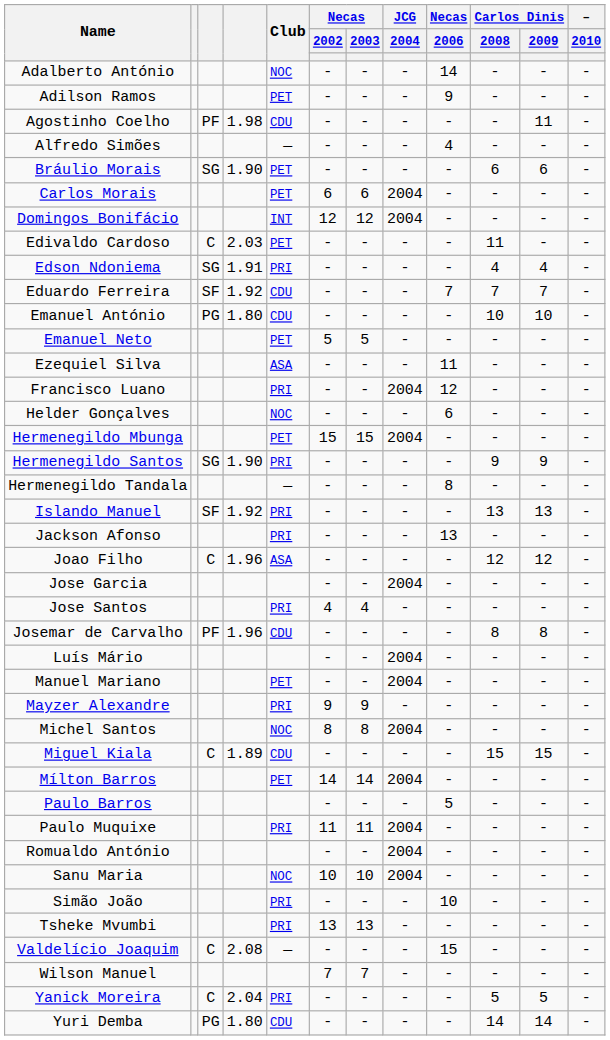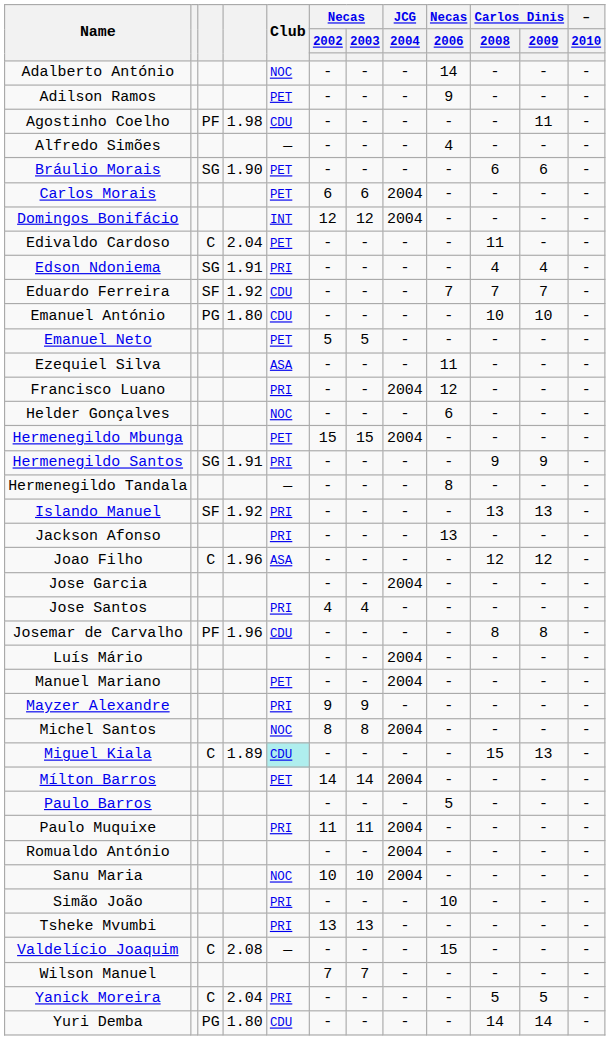 <table class="wikitable plainrowheaders sortable" style="text-align:center">
 <tr>
 <th scope="col" rowspan="3">Name</th>
 <th scope="col" rowspan="3"></th>
 <th scope="col" rowspan="3"></th>
 <th scope="col" rowspan="3"></th>
 <th scope="col" rowspan="3">Club</th>
 <th colspan="2"><small><a href='#'>Necas</a></small></th>
 <th colspan="1"><small><a href='#'>JCG</a></small></th>
 <th colspan="1"><small><a href='#'>Necas</a></small></th>
 <th colspan="2"><small><a href='#'>Carlos Dinis</a></small></th>
 <th colspan="1"><small>–</small></th>
 </tr>
 <tr>
 <th colspan="1"><small><a href='#'>2002</a></small></th>
 <th colspan="1"><small><a href='#'>2003</a></small></th>
 <th colspan="1"><small><a href='#'>2004</a></small></th>
 <th colspan="1"><small><a href='#'>2006</a></small></th>
 <th colspan="1"><small><a href='#'>2008</a></small></th>
 <th colspan="1"><small><a href='#'>2009</a></small></th>
 <th colspan="1"><small><a href='#'>2010</a></small></th>
 </tr>
 <tr>
 <th scope="col" rowspan="1"><small></small></th>
 <th scope="col" rowspan="1"><small></small></th>
 <th scope="col" rowspan="1"><small></small></th>
 <th scope="col" rowspan="1"><small></small></th>
 <th scope="col" rowspan="1"><small></small></th>
 <th scope="col" rowspan="1"><small></small></th>
 <th scope="col" rowspan="1"><small></small></th>
 </tr>
 <tr>
 <td>Adalberto António</td>
 <td></td>
 <td></td>
 <td></td>
 <td align=left><small> <a href='#'>NOC</a></small></td>
 <td>-</td>
 <td>-</td>
 <td>-</td>
 <td>14</td>
 <td>-</td>
 <td>-</td>
 <td>-</td>
 </tr>
 <tr>
 <td>Adilson Ramos</td>
 <td></td>
 <td></td>
 <td></td>
 <td align=left><small> <a href='#'>PET</a></small></td>
 <td>-</td>
 <td>-</td>
 <td>-</td>
 <td data-sort-value="09">9</td>
 <td>-</td>
 <td>-</td>
 <td>-</td>
 </tr>
 <tr>
 <td>Agostinho Coelho</td>
 <td></td>
 <td data-sort-value="4">PF</td>
 <td>1.98</td>
 <td align=left><small> <a href='#'>CDU</a></small></td>
 <td>-</td>
 <td>-</td>
 <td>-</td>
 <td>-</td>
 <td>-</td>
 <td>11</td>
 <td>-</td>
 </tr>
 <tr>
 <td>Alfredo Simões</td>
 <td></td>
 <td></td>
 <td></td>
 <td>—</td>
 <td>-</td>
 <td>-</td>
 <td>-</td>
 <td data-sort-value="04">4</td>
 <td>-</td>
 <td>-</td>
 <td>-</td>
 </tr>
 <tr>
 <td><a href='#'>Bráulio Morais</a></td>
 <td></td>
 <td data-sort-value="2">SG</td>
 <td>1.90</td>
 <td align=left><small> <a href='#'>PET</a></small></td>
 <td>-</td>
 <td>-</td>
 <td>-</td>
 <td>-</td>
 <td data-sort-value="06">6</td>
 <td data-sort-value="06">6</td>
 <td>-</td>
 </tr>
 <tr>
 <td><a href='#'>Carlos Morais</a></td>
 <td></td>
 <td></td>
 <td></td>
 <td align=left><small> <a href='#'>PET</a></small></td>
 <td data-sort-value="06">6</td>
 <td data-sort-value="06">6</td>
 <td>2004</td>
 <td>-</td>
 <td>-</td>
 <td>-</td>
 <td>-</td>
 </tr>
 <tr>
 <td><a href='#'>Domingos Bonifácio</a></td>
 <td></td>
 <td></td>
 <td></td>
 <td align=left><small> <a href='#'>INT</a></small></td>
 <td>12</td>
 <td>12</td>
 <td>2004</td>
 <td>-</td>
 <td>-</td>
 <td>-</td>
 <td>-</td>
 </tr>
 <tr>
 <td>Edivaldo Cardoso</td>
 <td></td>
 <td>C</td>
-<td>2.03</td>
+<td>2.04</td>
 <td align=left><small> <a href='#'>PET</a></small></td>
 <td>-</td>
 <td>-</td>
 <td>-</td>
 <td>-</td>
 <td>11</td>
 <td>-</td>
 <td>-</td>
 </tr>
 <tr>
 <td><a href='#'>Edson Ndoniema</a></td>
 <td></td>
 <td data-sort-value="2">SG</td>
 <td>1.91</td>
 <td align=left><small> <a href='#'>PRI</a></small></td>
 <td>-</td>
 <td>-</td>
 <td>-</td>
 <td>-</td>
 <td data-sort-value="04">4</td>
 <td data-sort-value="04">4</td>
 <td>-</td>
 </tr>
 <tr>
 <td>Eduardo Ferreira</td>
 <td></td>
 <td>SF</td>
 <td>1.92</td>
 <td align=left><small> <a href='#'>CDU</a></small></td>
 <td>-</td>
 <td>-</td>
 <td>-</td>
 <td data-sort-value="07">7</td>
 <td data-sort-value="07">7</td>
 <td data-sort-value="07">7</td>
 <td>-</td>
 </tr>
 <tr>
 <td>Emanuel António</td>
 <td></td>
 <td data-sort-value="1">PG</td>
 <td>1.80</td>
 <td align=left><small> <a href='#'>CDU</a></small></td>
 <td>-</td>
 <td>-</td>
 <td>-</td>
 <td>-</td>
 <td>10</td>
 <td>10</td>
 <td>-</td>
 </tr>
 <tr>
 <td><a href='#'>Emanuel Neto</a></td>
 <td></td>
 <td></td>
 <td></td>
 <td align=left><small> <a href='#'>PET</a></small></td>
 <td data-sort-value="05">5</td>
 <td data-sort-value="05">5</td>
 <td>-</td>
 <td>-</td>
 <td>-</td>
 <td>-</td>
 <td>-</td>
 </tr>
 <tr>
 <td>Ezequiel Silva</td>
 <td></td>
 <td></td>
 <td></td>
 <td align=left><small> <a href='#'>ASA</a></small></td>
 <td>-</td>
 <td>-</td>
 <td>-</td>
 <td>11</td>
 <td>-</td>
 <td>-</td>
 <td>-</td>
 </tr>
 <tr>
 <td>Francisco Luano</td>
 <td></td>
 <td></td>
 <td></td>
 <td align=left><small> <a href='#'>PRI</a></small></td>
 <td>-</td>
 <td>-</td>
 <td>2004</td>
 <td>12</td>
 <td>-</td>
 <td>-</td>
 <td>-</td>
 </tr>
 <tr>
 <td>Helder Gonçalves</td>
 <td></td>
 <td></td>
 <td></td>
 <td align=left><small> <a href='#'>NOC</a></small></td>
 <td>-</td>
 <td>-</td>
 <td>-</td>
 <td data-sort-value="06">6</td>
 <td>-</td>
 <td>-</td>
 <td>-</td>
 </tr>
 <tr>
 <td><a href='#'>Hermenegildo Mbunga</a></td>
 <td></td>
 <td></td>
 <td></td>
 <td align=left><small> <a href='#'>PET</a></small></td>
 <td>15</td>
 <td>15</td>
 <td>2004</td>
 <td>-</td>
 <td>-</td>
 <td>-</td>
 <td>-</td>
 </tr>
 <tr>
 <td><a href='#'>Hermenegildo Santos</a></td>
 <td></td>
 <td data-sort-value="2">SG</td>
-<td>1.90</td>
+<td>1.91</td>
 <td align=left><small> <a href='#'>PRI</a></small></td>
 <td>-</td>
 <td>-</td>
 <td>-</td>
 <td>-</td>
 <td data-sort-value="09">9</td>
 <td data-sort-value="09">9</td>
 <td>-</td>
 </tr>
 <tr>
 <td>Hermenegildo Tandala</td>
 <td></td>
 <td></td>
 <td></td>
 <td>—</td>
 <td>-</td>
 <td>-</td>
 <td>-</td>
 <td data-sort-value="08">8</td>
 <td>-</td>
 <td>-</td>
 <td>-</td>
 </tr>
 <tr>
 <td><a href='#'>Islando Manuel</a></td>
 <td></td>
 <td>SF</td>
 <td>1.92</td>
 <td align=left><small> <a href='#'>PRI</a></small></td>
 <td>-</td>
 <td>-</td>
 <td>-</td>
 <td>-</td>
 <td>13</td>
 <td>13</td>
 <td>-</td>
 </tr>
 <tr>
 <td>Jackson Afonso</td>
 <td></td>
 <td></td>
 <td></td>
 <td align=left><small> <a href='#'>PRI</a></small></td>
 <td>-</td>
 <td>-</td>
 <td>-</td>
 <td>13</td>
 <td>-</td>
 <td>-</td>
 <td>-</td>
 </tr>
 <tr>
 <td>Joao Filho</td>
 <td></td>
 <td>C</td>
 <td>1.96</td>
 <td align=left><small> <a href='#'>ASA</a></small></td>
 <td>-</td>
 <td>-</td>
 <td>-</td>
 <td>-</td>
 <td>12</td>
 <td>12</td>
 <td>-</td>
 </tr>
 <tr>
 <td>Jose Garcia</td>
 <td></td>
 <td></td>
 <td></td>
 <td align=left><small> </small></td>
 <td>-</td>
 <td>-</td>
 <td>2004</td>
 <td>-</td>
 <td>-</td>
 <td>-</td>
 <td>-</td>
 </tr>
 <tr>
 <td>Jose Santos</td>
 <td></td>
 <td></td>
 <td></td>
 <td align=left><small> <a href='#'>PRI</a></small></td>
 <td data-sort-value="04">4</td>
 <td data-sort-value="04">4</td>
 <td>-</td>
 <td>-</td>
 <td>-</td>
 <td>-</td>
 <td>-</td>
 </tr>
 <tr>
 <td>Josemar de Carvalho</td>
 <td></td>
 <td data-sort-value="4">PF</td>
 <td>1.96</td>
 <td align=left><small> <a href='#'>CDU</a></small></td>
 <td>-</td>
 <td>-</td>
 <td>-</td>
 <td>-</td>
 <td data-sort-value="08">8</td>
 <td data-sort-value="08">8</td>
 <td>-</td>
 </tr>
 <tr>
 <td>Luís Mário</td>
 <td></td>
 <td></td>
 <td></td>
 <td align=left><small> </small></td>
 <td>-</td>
 <td>-</td>
 <td>2004</td>
 <td>-</td>
 <td>-</td>
 <td>-</td>
 <td>-</td>
 </tr>
 <tr>
 <td>Manuel Mariano</td>
 <td></td>
 <td></td>
 <td></td>
 <td align=left><small> <a href='#'>PET</a></small></td>
 <td>-</td>
 <td>-</td>
 <td>2004</td>
 <td>-</td>
 <td>-</td>
 <td>-</td>
 <td>-</td>
 </tr>
 <tr>
 <td><a href='#'>Mayzer Alexandre</a></td>
 <td></td>
 <td></td>
 <td></td>
 <td align=left><small> <a href='#'>PRI</a></small></td>
 <td data-sort-value="09">9</td>
 <td data-sort-value="09">9</td>
 <td>-</td>
 <td>-</td>
 <td>-</td>
 <td>-</td>
 <td>-</td>
 </tr>
 <tr>
 <td>Michel Santos</td>
 <td></td>
 <td></td>
 <td></td>
 <td align=left><small> <a href='#'>NOC</a></small></td>
 <td data-sort-value="08">8</td>
 <td data-sort-value="08">8</td>
 <td>2004</td>
 <td>-</td>
 <td>-</td>
 <td>-</td>
 <td>-</td>
 </tr>
 <tr>
 <td><a href='#'>Miguel Kiala</a></td>
 <td></td>
 <td>C</td>
 <td>1.89</td>
-<td align=left><small> <a href='#'>CDU</a></small></td>
+<td align=left style="background: paleturquoise;"><small> <a href='#'>CDU</a></small></td>
 <td>-</td>
 <td>-</td>
 <td>-</td>
 <td>-</td>
 <td>15</td>
-<td>15</td>
+<td>13</td>
 <td>-</td>
 </tr>
 <tr>
 <td><a href='#'>Mílton Barros</a></td>
 <td></td>
 <td></td>
 <td></td>
 <td align=left><small> <a href='#'>PET</a></small></td>
 <td>14</td>
 <td>14</td>
 <td>2004</td>
 <td>-</td>
 <td>-</td>
 <td>-</td>
 <td>-</td>
 </tr>
 <tr>
 <td><a href='#'>Paulo Barros</a></td>
 <td></td>
 <td></td>
 <td></td>
 <td align=left><small> </small></td>
 <td>-</td>
 <td>-</td>
 <td>-</td>
 <td data-sort-value="05">5</td>
 <td>-</td>
 <td>-</td>
 <td>-</td>
 </tr>
 <tr>
 <td>Paulo Muquixe</td>
 <td></td>
 <td></td>
 <td></td>
 <td align=left><small> <a href='#'>PRI</a></small></td>
 <td>11</td>
 <td>11</td>
 <td>2004</td>
 <td>-</td>
 <td>-</td>
 <td>-</td>
 <td>-</td>
 </tr>
 <tr>
 <td>Romualdo António</td>
 <td></td>
 <td></td>
 <td></td>
 <td align=left><small> </small></td>
 <td>-</td>
 <td>-</td>
 <td>2004</td>
 <td>-</td>
 <td>-</td>
 <td>-</td>
 <td>-</td>
 </tr>
 <tr>
 <td>Sanu Maria</td>
 <td></td>
 <td></td>
 <td></td>
 <td align=left><small> <a href='#'>NOC</a></small></td>
 <td>10</td>
 <td>10</td>
 <td>2004</td>
 <td>-</td>
 <td>-</td>
 <td>-</td>
 <td>-</td>
 </tr>
 <tr>
 <td>Simão João</td>
 <td></td>
 <td></td>
 <td></td>
 <td align=left><small> <a href='#'>PRI</a></small></td>
 <td>-</td>
 <td>-</td>
 <td>-</td>
 <td>10</td>
 <td>-</td>
 <td>-</td>
 <td>-</td>
 </tr>
 <tr>
 <td>Tsheke Mvumbi</td>
 <td></td>
 <td></td>
 <td></td>
 <td align=left><small> <a href='#'>PRI</a></small></td>
 <td>13</td>
 <td>13</td>
 <td>-</td>
 <td>-</td>
 <td>-</td>
 <td>-</td>
 <td>-</td>
 </tr>
 <tr>
 <td><a href='#'>Valdelício Joaquim</a></td>
 <td></td>
 <td>C</td>
 <td>2.08</td>
 <td>—</td>
 <td>-</td>
 <td>-</td>
 <td>-</td>
 <td>15</td>
 <td>-</td>
 <td>-</td>
 <td>-</td>
 </tr>
 <tr>
 <td>Wilson Manuel</td>
 <td></td>
 <td></td>
 <td></td>
 <td align=left><small> </small></td>
 <td data-sort-value="07">7</td>
 <td data-sort-value="07">7</td>
 <td>-</td>
 <td>-</td>
 <td>-</td>
 <td>-</td>
 <td>-</td>
 </tr>
 <tr>
 <td><a href='#'>Yanick Moreira</a></td>
 <td></td>
 <td>C</td>
 <td>2.04</td>
 <td align=left><small> <a href='#'>PRI</a></small></td>
 <td>-</td>
 <td>-</td>
 <td>-</td>
 <td>-</td>
 <td data-sort-value="05">5</td>
 <td data-sort-value="05">5</td>
 <td>-</td>
 </tr>
 <tr>
 <td>Yuri Demba</td>
 <td></td>
 <td data-sort-value="1">PG</td>
 <td>1.80</td>
 <td align=left><small> <a href='#'>CDU</a></small></td>
 <td>-</td>
 <td>-</td>
 <td>-</td>
 <td>-</td>
 <td>14</td>
 <td>14</td>
 <td>-</td>
 </tr>
 </table>
